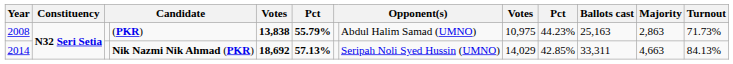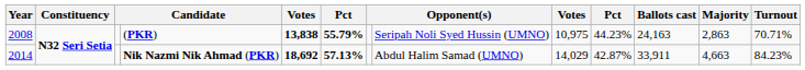 <table class="wikitable" style="margin:0.5em ; font-size:95%">
 <tr>
 <th>Year</th>
 <th>Constituency</th>
 <th colspan=2>Candidate</th>
 <th>Votes</th>
 <th>Pct</th>
 <th colspan=2>Opponent(s)</th>
 <th>Votes</th>
 <th>Pct</th>
 <th>Ballots cast</th>
 <th>Majority</th>
 <th>Turnout</th>
 </tr>
 <tr>
 <td><a href='#'>2008</a></td>
 <td rowspan=2><strong>N32 <a href='#'>Seri Setia</a></strong></td>
 <td></td>
 <td> (<a href='#'><strong>PKR</strong></a>)</td>
 <td align="right"><strong>13,838</strong></td>
 <td><strong>55.79%</strong></td>
 <td></td>
-<td>Abdul Halim Samad (<a href='#'>UMNO</a>)</td>
+<td><a href='#'>Seripah Noli Syed Hussin</a> (<a href='#'>UMNO</a>)</td>
 <td align="right">10,975</td>
 <td>44.23%</td>
-<td>25,163</td>
+<td>24,163</td>
 <td>2,863</td>
-<td>71.73%</td>
+<td>70.71%</td>
 </tr>
 <tr>
 <td><a href='#'>2014</a></td>
 <td></td>
 <td><strong>Nik Nazmi Nik Ahmad</strong> (<a href='#'><strong>PKR</strong></a>)</td>
 <td align="right"><strong>18,692</strong></td>
 <td><strong>57.13%</strong></td>
 <td></td>
-<td><a href='#'>Seripah Noli Syed Hussin</a> (<a href='#'>UMNO</a>)</td>
+<td>Abdul Halim Samad (<a href='#'>UMNO</a>)</td>
 <td align="right">14,029</td>
-<td>42.85%</td>
-<td>33,311</td>
+<td>42.87%</td>
+<td>33,911</td>
 <td>4,663</td>
-<td>84.13%</td>
+<td>84.23%</td>
 </tr>
 </table>
